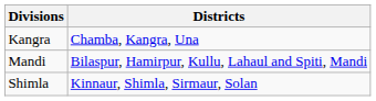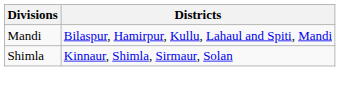 <table class="wikitable sortable" style="text-align: left;">
 <tr>
 <th>Divisions</th>
 <th>Districts</th>
-</tr>
-<tr>
-<td>Kangra</td>
-<td><a href='#'>Chamba</a>, <a href='#'>Kangra</a>, <a href='#'>Una</a></td>
 </tr>
 <tr>
 <td>Mandi</td>
 <td><a href='#'>Bilaspur</a>, <a href='#'>Hamirpur</a>, <a href='#'>Kullu</a>, <a href='#'>Lahaul and Spiti</a>, <a href='#'>Mandi</a></td>
 </tr>
 <tr>
 <td>Shimla</td>
 <td><a href='#'>Kinnaur</a>, <a href='#'>Shimla</a>, <a href='#'>Sirmaur</a>, <a href='#'>Solan</a></td>
 </tr>
 </table>
